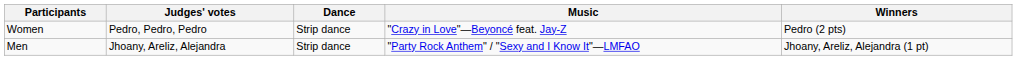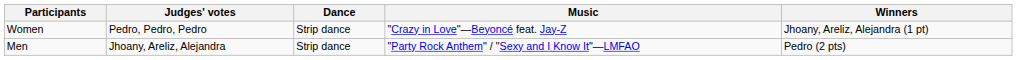 <table class="wikitable sortable" style="width: 95%;">
 <tr>
 <th>Participants</th>
 <th>Judges' votes</th>
 <th>Dance</th>
 <th>Music</th>
 <th>Winners</th>
 </tr>
 <tr>
 <td>Women</td>
 <td>Pedro, Pedro, Pedro</td>
 <td>Strip dance</td>
 <td>"<a href='#'>Crazy in Love</a>"—<a href='#'>Beyoncé</a> feat. <a href='#'>Jay-Z</a></td>
-<td>Pedro (2 pts)</td>
+<td>Jhoany, Areliz, Alejandra (1 pt)</td>
 </tr>
 <tr>
 <td>Men</td>
 <td>Jhoany, Areliz, Alejandra</td>
 <td>Strip dance</td>
 <td>"<a href='#'>Party Rock Anthem</a>" / "<a href='#'>Sexy and I Know It</a>"—<a href='#'>LMFAO</a></td>
-<td>Jhoany, Areliz, Alejandra (1 pt)</td>
+<td>Pedro (2 pts)</td>
 </tr>
 </table>
